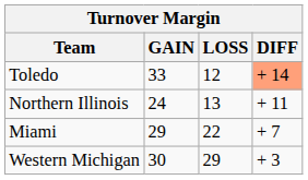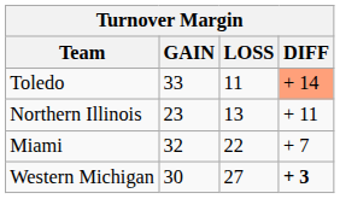 <table class="wikitable">
 <tr>
 <th colspan="7" style="text-align:center;">Turnover Margin</th>
 </tr>
 <tr>
 <th>Team</th>
 <th>GAIN</th>
 <th>LOSS</th>
 <th>DIFF</th>
 </tr>
 <tr>
 <td>Toledo</td>
 <td>33</td>
-<td>12</td>
+<td>11</td>
 <td style="background: lightsalmon;">+ 14</td>
 </tr>
 <tr>
 <td>Northern Illinois</td>
-<td>24</td>
+<td>23</td>
 <td>13</td>
 <td>+ 11</td>
 </tr>
 <tr>
 <td>Miami</td>
-<td>29</td>
+<td>32</td>
 <td>22</td>
 <td>+ 7</td>
 </tr>
 <tr>
 <td>Western Michigan</td>
 <td>30</td>
-<td>29</td>
-<td>+ 3</td>
+<td>27</td>
+<td><strong>+ 3</strong></td>
 </tr>
 </table>
